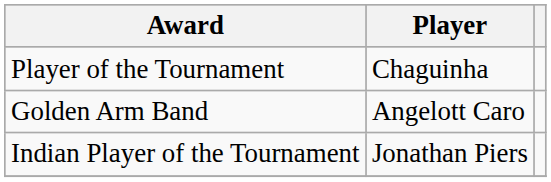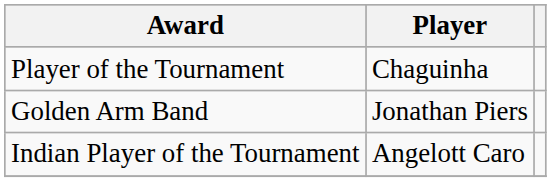 <table class="wikitable">
 <tr>
 <th>Award</th>
 <th>Player</th>
 <th></th>
 </tr>
 <tr>
 <td>Player of the Tournament</td>
 <td> Chaguinha</td>
 <td></td>
 </tr>
 <tr>
 <td>Golden Arm Band</td>
-<td> Angelott Caro</td>
+<td> Jonathan Piers</td>
 <td></td>
 </tr>
 <tr>
 <td>Indian Player of the Tournament</td>
-<td> Jonathan Piers</td>
+<td> Angelott Caro</td>
 <td></td>
 </tr>
 <tr>
 </tr>
 </table>
